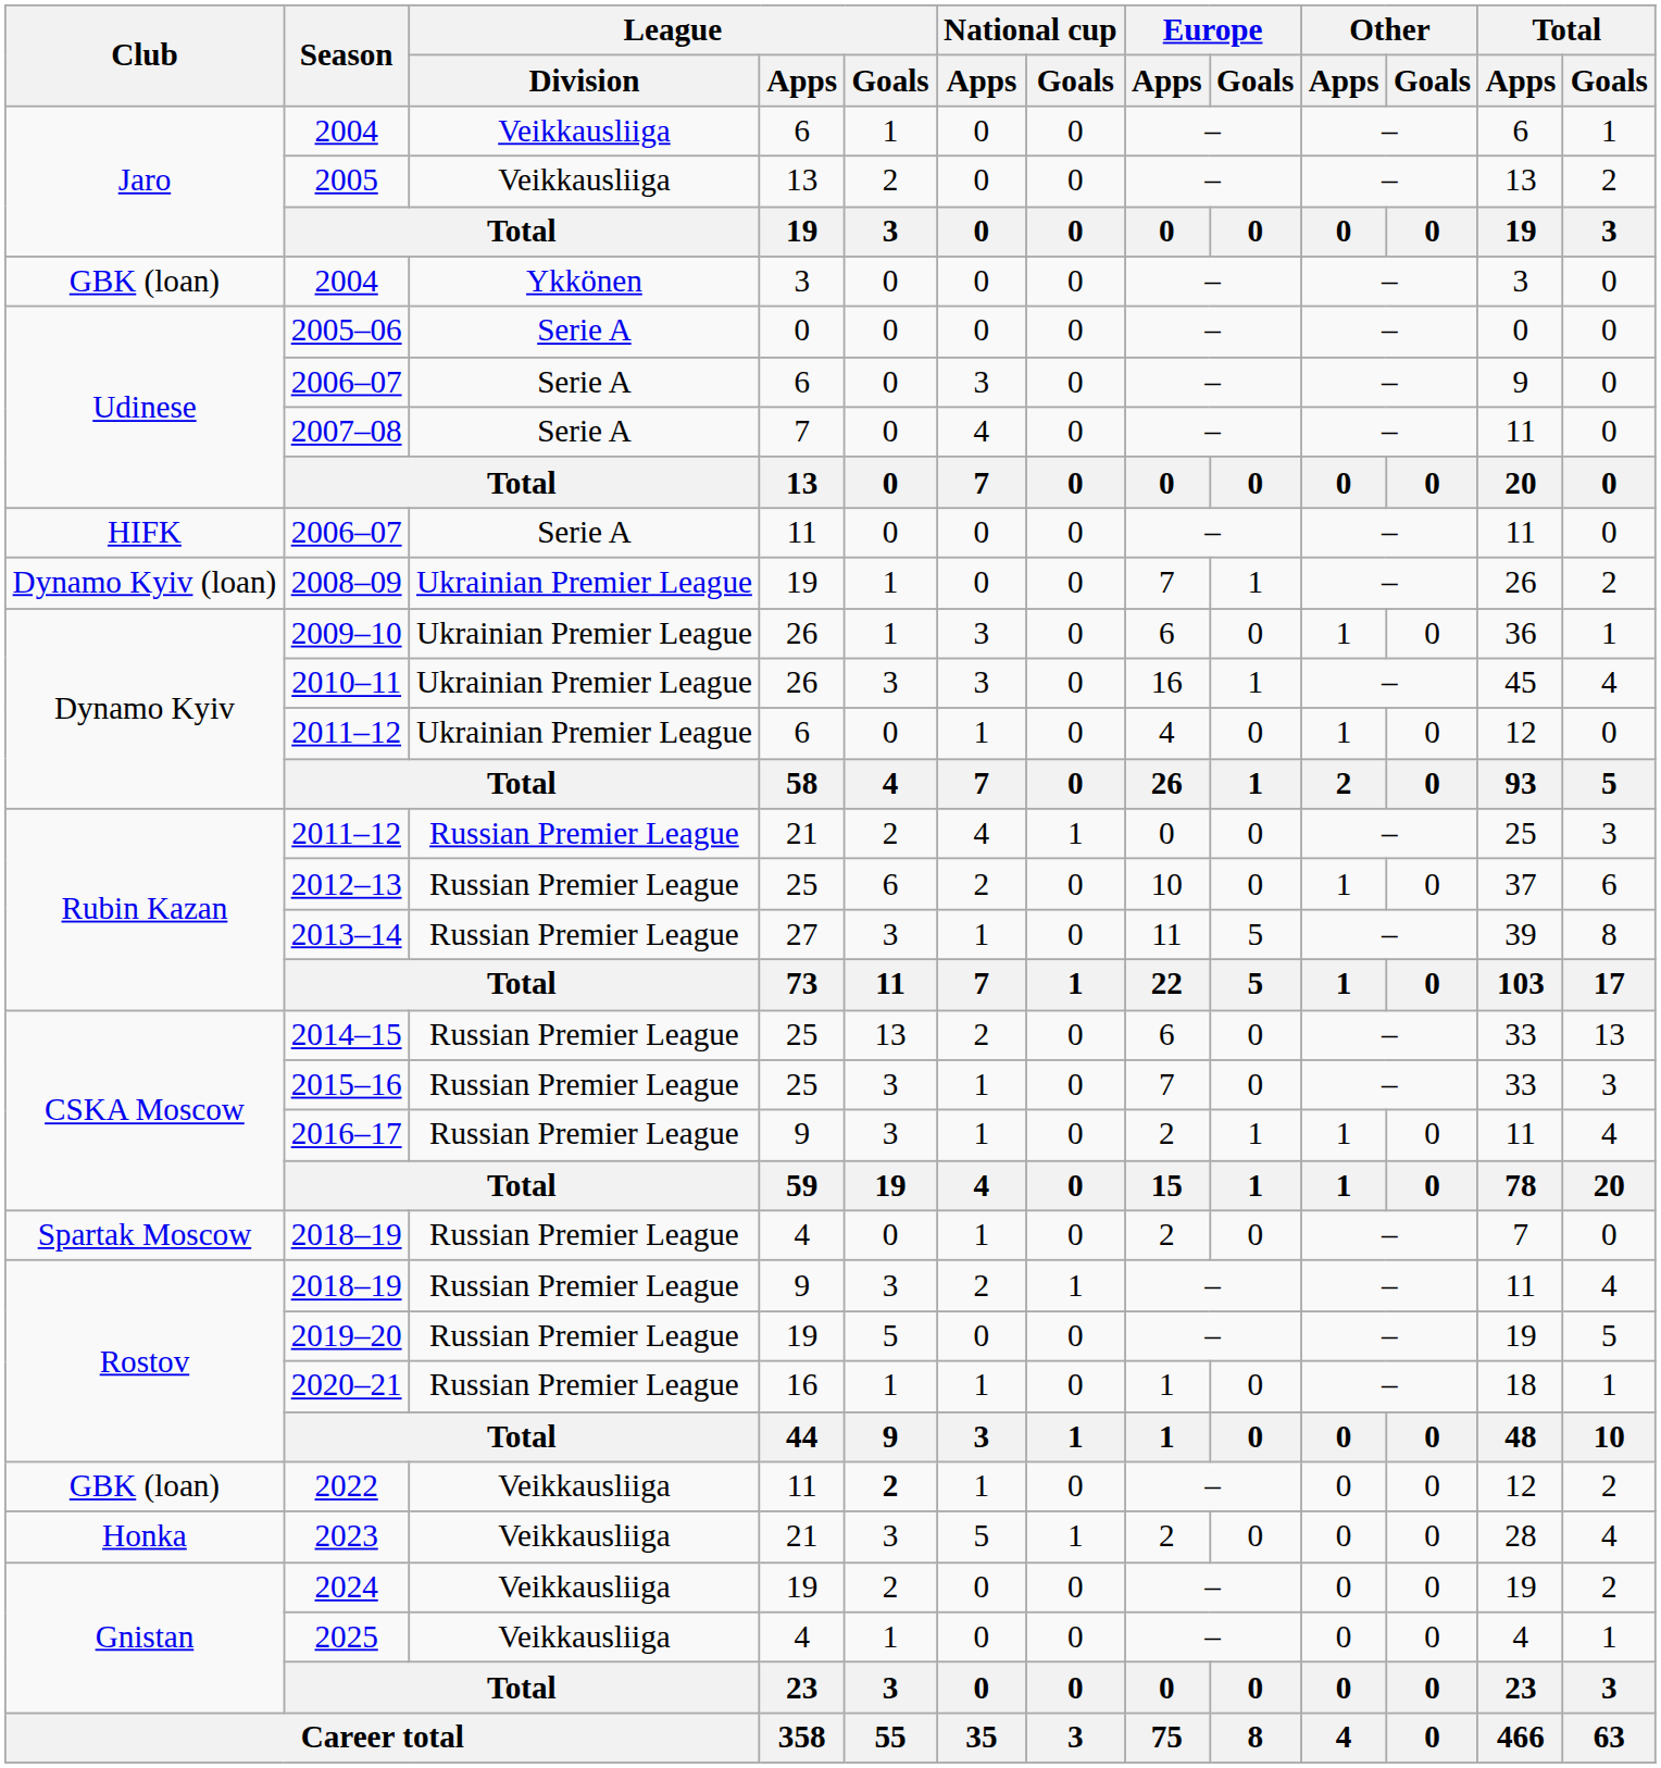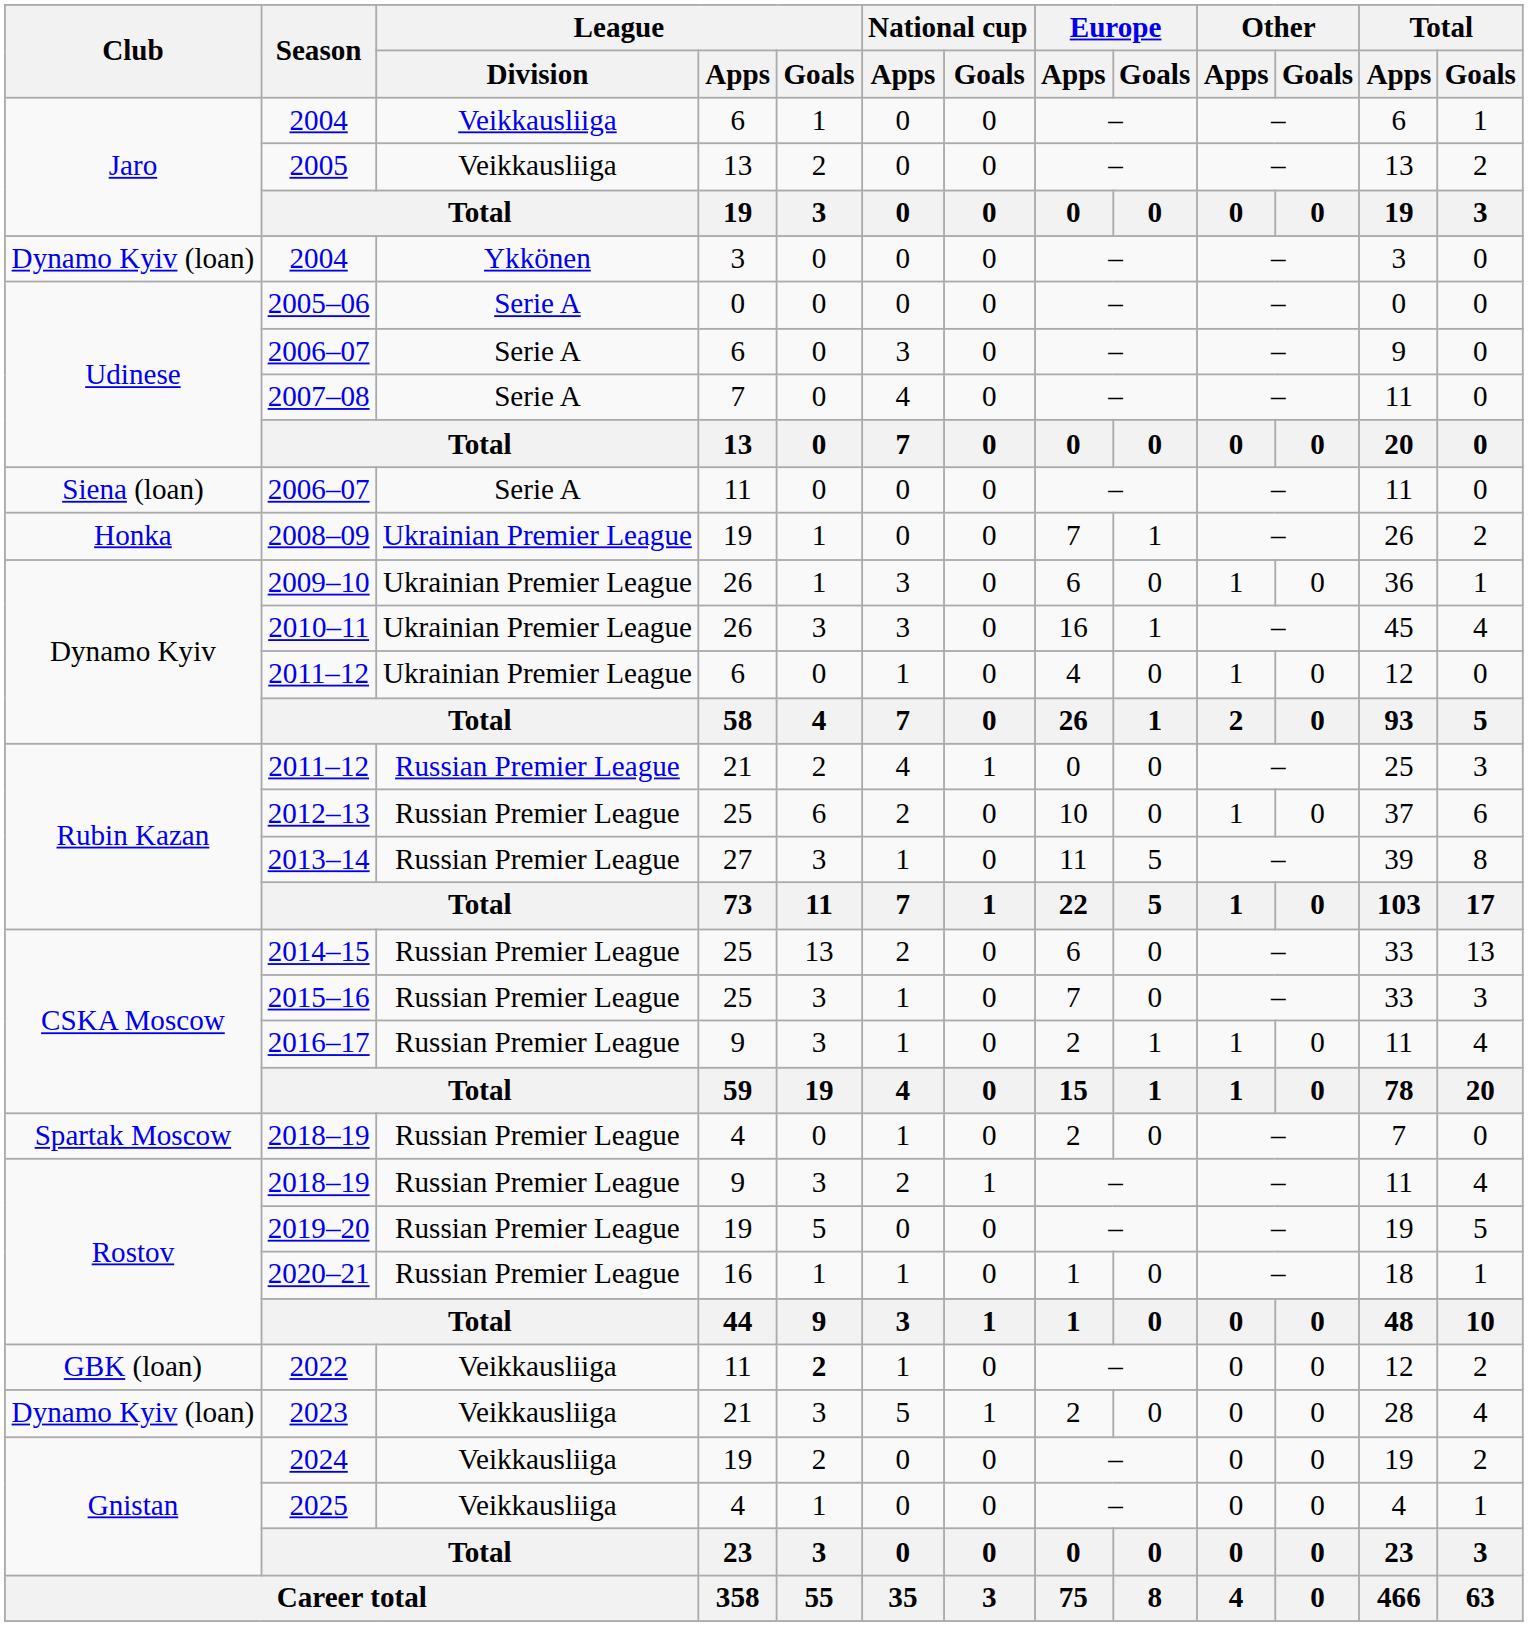 <table class="wikitable" style="text-align:center">
 <tr>
 <th rowspan="2">Club</th>
 <th rowspan="2">Season</th>
 <th colspan="3">League</th>
 <th colspan="2">National cup</th>
 <th colspan="2"><a href='#'>Europe</a></th>
 <th colspan="2">Other</th>
 <th colspan="2">Total</th>
 </tr>
 <tr>
 <th>Division</th>
 <th>Apps</th>
 <th>Goals</th>
 <th>Apps</th>
 <th>Goals</th>
 <th>Apps</th>
 <th>Goals</th>
 <th>Apps</th>
 <th>Goals</th>
 <th>Apps</th>
 <th>Goals</th>
 </tr>
 <tr>
 <td rowspan="3"><a href='#'>Jaro</a></td>
 <td><a href='#'>2004</a></td>
 <td><a href='#'>Veikkausliiga</a></td>
 <td>6</td>
 <td>1</td>
 <td>0</td>
 <td>0</td>
 <td colspan="2">–</td>
 <td colspan="2">–</td>
 <td>6</td>
 <td>1</td>
 </tr>
 <tr>
 <td><a href='#'>2005</a></td>
 <td>Veikkausliiga</td>
 <td>13</td>
 <td>2</td>
 <td>0</td>
 <td>0</td>
 <td colspan="2">–</td>
 <td colspan="2">–</td>
 <td>13</td>
 <td>2</td>
 </tr>
 <tr>
 <th colspan="2">Total</th>
 <th>19</th>
 <th>3</th>
 <th>0</th>
 <th>0</th>
 <th>0</th>
 <th>0</th>
 <th>0</th>
 <th>0</th>
 <th>19</th>
 <th>3</th>
 </tr>
 <tr>
-<td><a href='#'>GBK</a> (loan)</td>
+<td><a href='#'>Dynamo Kyiv</a>  (loan)</td>
 <td><a href='#'>2004</a></td>
 <td><a href='#'>Ykkönen</a></td>
 <td>3</td>
 <td>0</td>
 <td>0</td>
 <td>0</td>
 <td colspan="2">–</td>
 <td colspan="2">–</td>
 <td>3</td>
 <td>0</td>
 </tr>
 <tr>
 <td rowspan="4"><a href='#'>Udinese</a></td>
 <td><a href='#'>2005–06</a></td>
 <td><a href='#'>Serie A</a></td>
 <td>0</td>
 <td>0</td>
 <td>0</td>
 <td>0</td>
 <td colspan="2">–</td>
 <td colspan="2">–</td>
 <td>0</td>
 <td>0</td>
 </tr>
 <tr>
 <td><a href='#'>2006–07</a></td>
 <td>Serie A</td>
 <td>6</td>
 <td>0</td>
 <td>3</td>
 <td>0</td>
 <td colspan="2">–</td>
 <td colspan="2">–</td>
 <td>9</td>
 <td>0</td>
 </tr>
 <tr>
 <td><a href='#'>2007–08</a></td>
 <td>Serie A</td>
 <td>7</td>
 <td>0</td>
 <td>4</td>
 <td>0</td>
 <td colspan="2">–</td>
 <td colspan="2">–</td>
 <td>11</td>
 <td>0</td>
 </tr>
 <tr>
 <th colspan="2">Total</th>
 <th>13</th>
 <th>0</th>
 <th>7</th>
 <th>0</th>
 <th>0</th>
 <th>0</th>
 <th>0</th>
 <th>0</th>
 <th>20</th>
 <th>0</th>
 </tr>
 <tr>
-<td><a href='#'>HIFK</a></td>
+<td><a href='#'>Siena</a> (loan)</td>
 <td><a href='#'>2006–07</a></td>
 <td>Serie A</td>
 <td>11</td>
 <td>0</td>
 <td>0</td>
 <td>0</td>
 <td colspan="2">–</td>
 <td colspan="2">–</td>
 <td>11</td>
 <td>0</td>
 </tr>
 <tr>
-<td><a href='#'>Dynamo Kyiv</a>  (loan)</td>
+<td><a href='#'>Honka</a></td>
 <td><a href='#'>2008–09</a></td>
 <td><a href='#'>Ukrainian Premier League</a></td>
 <td>19</td>
 <td>1</td>
 <td>0</td>
 <td>0</td>
 <td>7</td>
 <td>1</td>
 <td colspan="2">–</td>
 <td>26</td>
 <td>2</td>
 </tr>
 <tr>
 <td rowspan="4">Dynamo Kyiv</td>
 <td><a href='#'>2009–10</a></td>
 <td>Ukrainian Premier League</td>
 <td>26</td>
 <td>1</td>
 <td>3</td>
 <td>0</td>
 <td>6</td>
 <td>0</td>
 <td>1</td>
 <td>0</td>
 <td>36</td>
 <td>1</td>
 </tr>
 <tr>
 <td><a href='#'>2010–11</a></td>
 <td>Ukrainian Premier League</td>
 <td>26</td>
 <td>3</td>
 <td>3</td>
 <td>0</td>
 <td>16</td>
 <td>1</td>
 <td colspan="2">–</td>
 <td>45</td>
 <td>4</td>
 </tr>
 <tr>
 <td><a href='#'>2011–12</a></td>
 <td>Ukrainian Premier League</td>
 <td>6</td>
 <td>0</td>
 <td>1</td>
 <td>0</td>
 <td>4</td>
 <td>0</td>
 <td>1</td>
 <td>0</td>
 <td>12</td>
 <td>0</td>
 </tr>
 <tr>
 <th colspan="2">Total</th>
 <th>58</th>
 <th>4</th>
 <th>7</th>
 <th>0</th>
 <th>26</th>
 <th>1</th>
 <th>2</th>
 <th>0</th>
 <th>93</th>
 <th>5</th>
 </tr>
 <tr>
 <td rowspan="4"><a href='#'>Rubin Kazan</a></td>
 <td><a href='#'>2011–12</a></td>
 <td><a href='#'>Russian Premier League</a></td>
 <td>21</td>
 <td>2</td>
 <td>4</td>
 <td>1</td>
 <td>0</td>
 <td>0</td>
 <td colspan="2">–</td>
 <td>25</td>
 <td>3</td>
 </tr>
 <tr>
 <td><a href='#'>2012–13</a></td>
 <td>Russian Premier League</td>
 <td>25</td>
 <td>6</td>
 <td>2</td>
 <td>0</td>
 <td>10</td>
 <td>0</td>
 <td>1</td>
 <td>0</td>
 <td>37</td>
 <td>6</td>
 </tr>
 <tr>
 <td><a href='#'>2013–14</a></td>
 <td>Russian Premier League</td>
 <td>27</td>
 <td>3</td>
 <td>1</td>
 <td>0</td>
 <td>11</td>
 <td>5</td>
 <td colspan="2">–</td>
 <td>39</td>
 <td>8</td>
 </tr>
 <tr>
 <th colspan="2">Total</th>
 <th>73</th>
 <th>11</th>
 <th>7</th>
 <th>1</th>
 <th>22</th>
 <th>5</th>
 <th>1</th>
 <th>0</th>
 <th>103</th>
 <th>17</th>
 </tr>
 <tr>
 <td rowspan="4"><a href='#'>CSKA Moscow</a></td>
 <td><a href='#'>2014–15</a></td>
 <td>Russian Premier League</td>
 <td>25</td>
 <td>13</td>
 <td>2</td>
 <td>0</td>
 <td>6</td>
 <td>0</td>
 <td colspan="2">–</td>
 <td>33</td>
 <td>13</td>
 </tr>
 <tr>
 <td><a href='#'>2015–16</a></td>
 <td>Russian Premier League</td>
 <td>25</td>
 <td>3</td>
 <td>1</td>
 <td>0</td>
 <td>7</td>
 <td>0</td>
 <td colspan="2">–</td>
 <td>33</td>
 <td>3</td>
 </tr>
 <tr>
 <td><a href='#'>2016–17</a></td>
 <td>Russian Premier League</td>
 <td>9</td>
 <td>3</td>
 <td>1</td>
 <td>0</td>
 <td>2</td>
 <td>1</td>
 <td>1</td>
 <td>0</td>
 <td>11</td>
 <td>4</td>
 </tr>
 <tr>
 <th colspan="2">Total</th>
 <th>59</th>
 <th>19</th>
 <th>4</th>
 <th>0</th>
 <th>15</th>
 <th>1</th>
 <th>1</th>
 <th>0</th>
 <th>78</th>
 <th>20</th>
 </tr>
 <tr>
 <td><a href='#'>Spartak Moscow</a></td>
 <td><a href='#'>2018–19</a></td>
 <td>Russian Premier League</td>
 <td>4</td>
 <td>0</td>
 <td>1</td>
 <td>0</td>
 <td>2</td>
 <td>0</td>
 <td colspan="2">–</td>
 <td>7</td>
 <td>0</td>
 </tr>
 <tr>
 <td rowspan="4"><a href='#'>Rostov</a></td>
 <td><a href='#'>2018–19</a></td>
 <td>Russian Premier League</td>
 <td>9</td>
 <td>3</td>
 <td>2</td>
 <td>1</td>
 <td colspan="2">–</td>
 <td colspan="2">–</td>
 <td>11</td>
 <td>4</td>
 </tr>
 <tr>
 <td><a href='#'>2019–20</a></td>
 <td>Russian Premier League</td>
 <td>19</td>
 <td>5</td>
 <td>0</td>
 <td>0</td>
 <td colspan="2">–</td>
 <td colspan="2">–</td>
 <td>19</td>
 <td>5</td>
 </tr>
 <tr>
 <td><a href='#'>2020–21</a></td>
 <td>Russian Premier League</td>
 <td>16</td>
 <td>1</td>
 <td>1</td>
 <td>0</td>
 <td>1</td>
 <td>0</td>
 <td colspan="2">–</td>
 <td>18</td>
 <td>1</td>
 </tr>
 <tr>
 <th colspan="2">Total</th>
 <th>44</th>
 <th>9</th>
 <th>3</th>
 <th>1</th>
 <th>1</th>
 <th>0</th>
 <th>0</th>
 <th>0</th>
 <th>48</th>
 <th>10</th>
 </tr>
 <tr>
 <td><a href='#'>GBK</a> (loan)</td>
 <td><a href='#'>2022</a></td>
 <td>Veikkausliiga</td>
 <td>11</td>
 <td><strong>2</strong></td>
 <td>1</td>
 <td>0</td>
 <td colspan="2">–</td>
 <td>0</td>
 <td>0</td>
 <td>12</td>
 <td>2</td>
 </tr>
 <tr>
-<td><a href='#'>Honka</a></td>
+<td><a href='#'>Dynamo Kyiv</a>  (loan)</td>
 <td><a href='#'>2023</a></td>
 <td>Veikkausliiga</td>
 <td>21</td>
 <td>3</td>
 <td>5</td>
 <td>1</td>
 <td>2</td>
 <td>0</td>
 <td>0</td>
 <td>0</td>
 <td>28</td>
 <td>4</td>
 </tr>
 <tr>
 <td rowspan=3><a href='#'>Gnistan</a></td>
 <td><a href='#'>2024</a></td>
 <td>Veikkausliiga</td>
 <td>19</td>
 <td>2</td>
 <td>0</td>
 <td>0</td>
 <td colspan="2">–</td>
 <td>0</td>
 <td>0</td>
 <td>19</td>
 <td>2</td>
 </tr>
 <tr>
 <td><a href='#'>2025</a></td>
 <td>Veikkausliiga</td>
 <td>4</td>
 <td>1</td>
 <td>0</td>
 <td>0</td>
 <td colspan=2>–</td>
 <td>0</td>
 <td>0</td>
 <td>4</td>
 <td>1</td>
 </tr>
 <tr>
 <th colspan=2>Total</th>
 <th>23</th>
 <th>3</th>
 <th>0</th>
 <th>0</th>
 <th>0</th>
 <th>0</th>
 <th>0</th>
 <th>0</th>
 <th>23</th>
 <th>3</th>
 </tr>
 <tr>
 <th colspan="3">Career total</th>
 <th>358</th>
 <th>55</th>
 <th>35</th>
 <th>3</th>
 <th>75</th>
 <th>8</th>
 <th>4</th>
 <th>0</th>
 <th>466</th>
 <th>63</th>
 </tr>
 </table>
